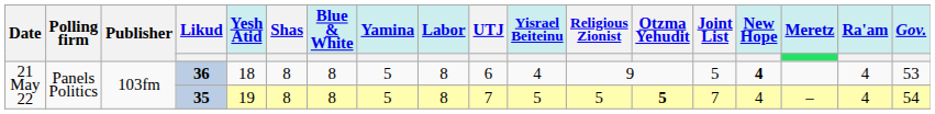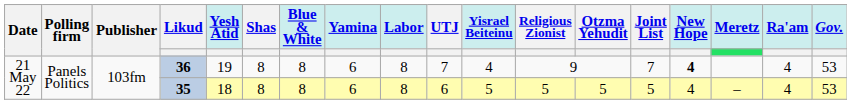 <table class="wikitable sortable" style=text-align:center;font-size:90%;line-height:12px>
 <tr>
 <th rowspan=2>Date</th>
 <th rowspan=2>Polling firm</th>
 <th rowspan=2>Publisher</th>
 <th><a href='#'>Likud</a></th>
 <th style=background:#cee><a href='#'>Yesh<br>Atid</a></th>
 <th><a href='#'>Shas</a></th>
 <th style=background:#cee><a href='#'>Blue &<br>White</a></th>
 <th style=background:#cee><a href='#'>Yamina</a></th>
 <th style=background:#cee><a href='#'>Labor</a></th>
 <th><a href='#'>UTJ</a></th>
 <th style="background:#cee; font-size:90%"><a href='#'>Yisrael<br>Beiteinu</a></th>
 <th style=font-size:90%><a href='#'>Religious<br>Zionist</a></th>
 <th><a href='#'>Otzma<br>Yehudit</a></th>
 <th><a href='#'>Joint<br>List</a></th>
 <th style=background:#cee><a href='#'>New<br>Hope</a></th>
 <th style=background:#cee><a href='#'>Meretz</a></th>
 <th style=background:#cee><a href='#'>Ra'am</a></th>
 <th style=background:#cee><a href='#'><em>Gov.</em></a></th>
 </tr>
 <tr>
 <th style=background:></th>
 <th style=background:></th>
 <th style=background:></th>
 <th style=background:></th>
 <th style=background:></th>
 <th style=background:></th>
 <th style=background:></th>
 <th style=background:></th>
 <th style=background:></th>
 <th style=background:></th>
 <th style=background:></th>
 <th style=background:></th>
 <th style=background:#23e164></th>
 <th style=background:></th>
 <th style=background:></th>
 </tr>
 <tr>
 <td rowspan=2 data-sort-value=2022-05-21>21 May 22</td>
 <td rowspan=2>Panels Politics</td>
 <td rowspan=2>103fm</td>
 <td style=background:#BBCDE4><strong>36</strong>	</td>
-<td>18					</td>
+<td>19					</td>
 <td>8					</td>
 <td>8					</td>
-<td>5					</td>
+<td>6					</td>
 <td>8					</td>
-<td>6					</td>
+<td>7					</td>
 <td>4					</td>
 <td colspan=2>9		</td>
-<td>5					</td>
+<td>7					</td>
 <td><strong>4					</strong></td>
 <td>	</td>
 <td>4					</td>
 <td>53					</td>
 </tr>
 <tr style=background:#fffdb0>
 <td style=background:#BBCDE4><strong>35</strong>	</td>
-<td>19					</td>
+<td>18					</td>
 <td>8					</td>
 <td>8					</td>
-<td>5					</td>
+<td>6					</td>
 <td>8					</td>
-<td>7					</td>
+<td>6					</td>
 <td>5					</td>
 <td>5					</td>
-<td><strong>5					</strong></td>
-<td>7					</td>
+<td>5					</td>
+<td>5					</td>
 <td>4					</td>
 <td>–					</td>
 <td>4					</td>
-<td>54					</td>
+<td>53					</td>
 </tr>
 </table>
